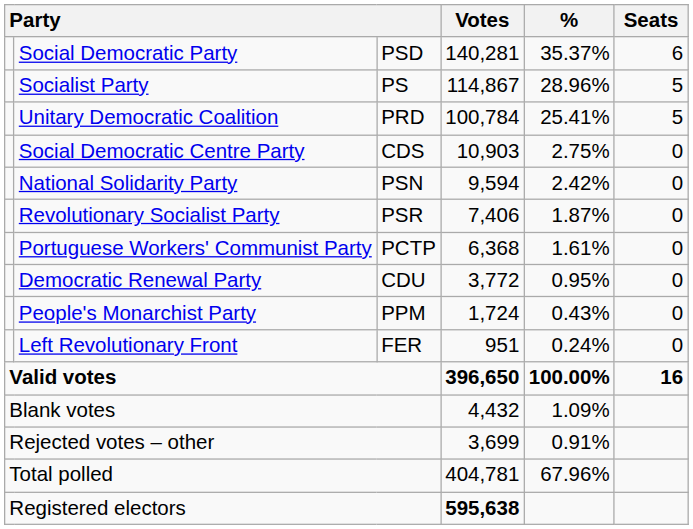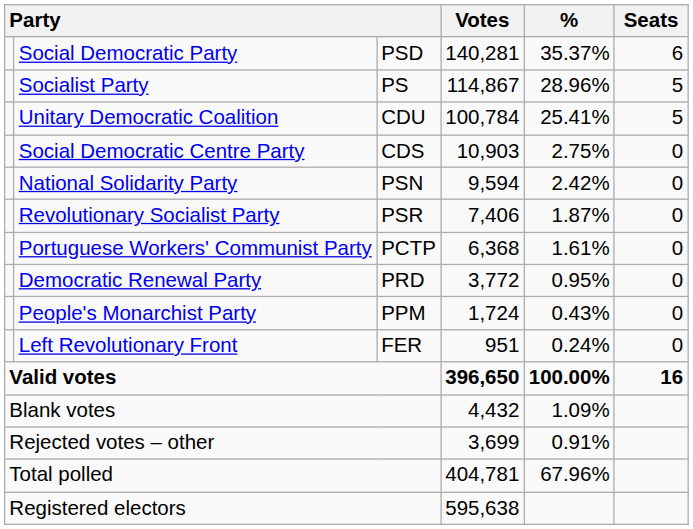 <table class="wikitable" border="1" style="text-align:right;">
 <tr>
 <th style="text-align:left;" colspan=3>Party</th>
 <th align=center width="50">Votes</th>
 <th align=center width="50">%</th>
 <th align=center width="50">Seats</th>
 </tr>
 <tr>
 <td></td>
 <td align=left><a href='#'>Social Democratic Party</a></td>
 <td align=left>PSD</td>
 <td>140,281</td>
 <td>35.37%</td>
 <td>6</td>
 </tr>
 <tr>
 <td></td>
 <td align=left><a href='#'>Socialist Party</a></td>
 <td align=left>PS</td>
 <td>114,867</td>
 <td>28.96%</td>
 <td>5</td>
 </tr>
 <tr>
 <td></td>
 <td align=left style="white-space: nowrap;"><a href='#'>Unitary Democratic Coalition</a></td>
-<td align=left>PRD</td>
+<td align=left>CDU</td>
 <td>100,784</td>
 <td>25.41%</td>
 <td>5</td>
 </tr>
 <tr>
 <td></td>
 <td align=left style="white-space: nowrap;"><a href='#'>Social Democratic Centre Party</a></td>
 <td align=left>CDS</td>
 <td>10,903</td>
 <td>2.75%</td>
 <td>0</td>
 </tr>
 <tr>
 <td></td>
 <td align=left><a href='#'>National Solidarity Party</a></td>
 <td align=left>PSN</td>
 <td>9,594</td>
 <td>2.42%</td>
 <td>0</td>
 </tr>
 <tr>
 <td></td>
 <td align=left><a href='#'>Revolutionary Socialist Party</a></td>
 <td align=left>PSR</td>
 <td>7,406</td>
 <td>1.87%</td>
 <td>0</td>
 </tr>
 <tr>
 <td></td>
 <td align=left><a href='#'>Portuguese Workers' Communist Party</a></td>
 <td align=left>PCTP</td>
 <td>6,368</td>
 <td>1.61%</td>
 <td>0</td>
 </tr>
 <tr>
 <td></td>
 <td align=left><a href='#'>Democratic Renewal Party</a></td>
-<td align=left>CDU</td>
+<td align=left>PRD</td>
 <td>3,772</td>
 <td>0.95%</td>
 <td>0</td>
 </tr>
 <tr>
 <td></td>
 <td align=left><a href='#'>People's Monarchist Party</a></td>
 <td align=left>PPM</td>
 <td>1,724</td>
 <td>0.43%</td>
 <td>0</td>
 </tr>
 <tr>
 <td></td>
 <td align=left><a href='#'>Left Revolutionary Front</a></td>
 <td align=left>FER</td>
 <td>951</td>
 <td>0.24%</td>
 <td>0</td>
 </tr>
 <tr style="font-weight:bold">
 <td align=left colspan=3>Valid votes</td>
 <td>396,650</td>
 <td>100.00%</td>
 <td>16</td>
 </tr>
 <tr>
 <td align=left colspan=3>Blank votes</td>
 <td>4,432</td>
 <td>1.09%</td>
 <td></td>
 </tr>
 <tr>
 <td align=left colspan=3>Rejected votes – other</td>
 <td>3,699</td>
 <td>0.91%</td>
 <td></td>
 </tr>
 <tr>
 <td align=left colspan=3>Total polled</td>
 <td>404,781</td>
 <td>67.96%</td>
 <td></td>
 </tr>
 <tr>
 <td align=left colspan=3>Registered electors</td>
-<td><strong>595,638</strong></td>
+<td>595,638</td>
 <td></td>
 <td></td>
 </tr>
 </table>
